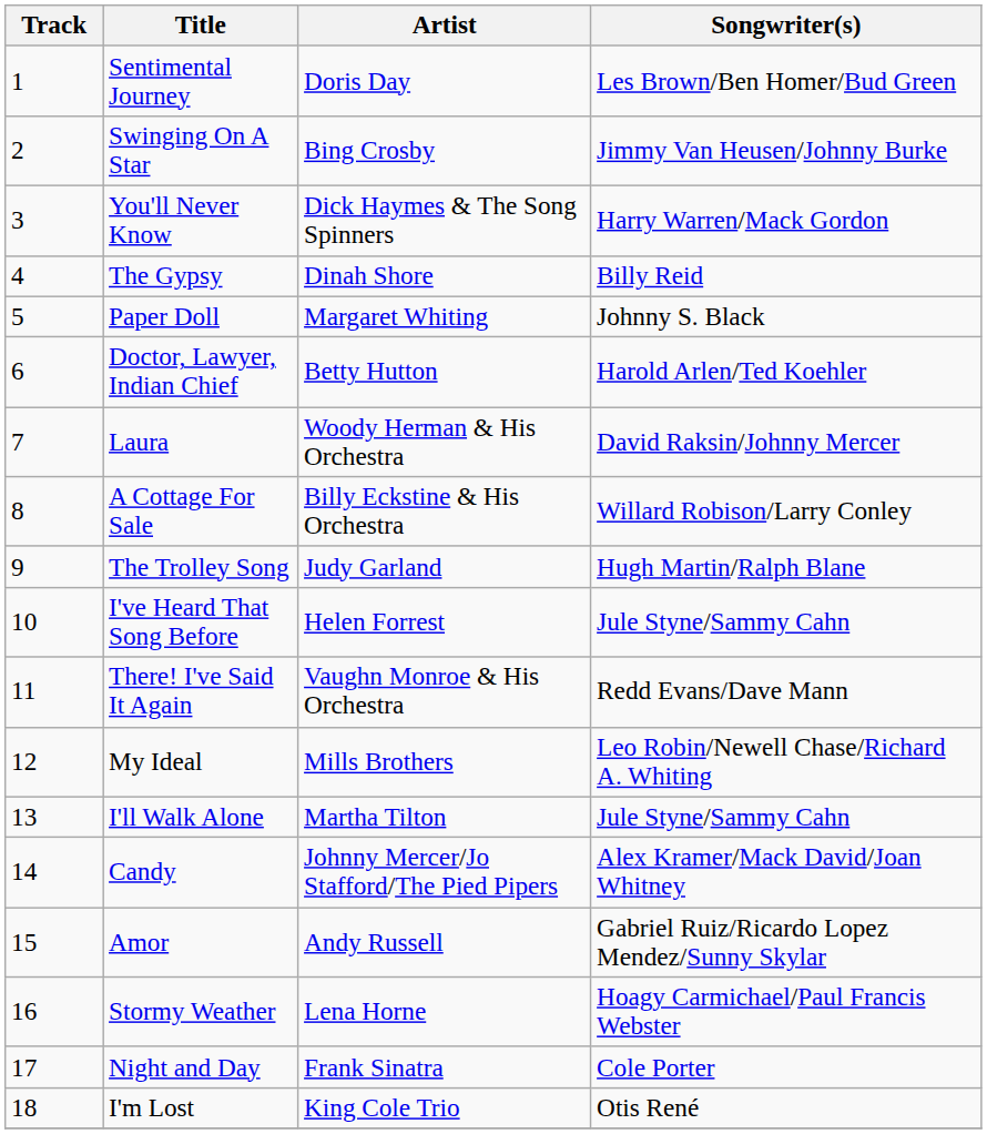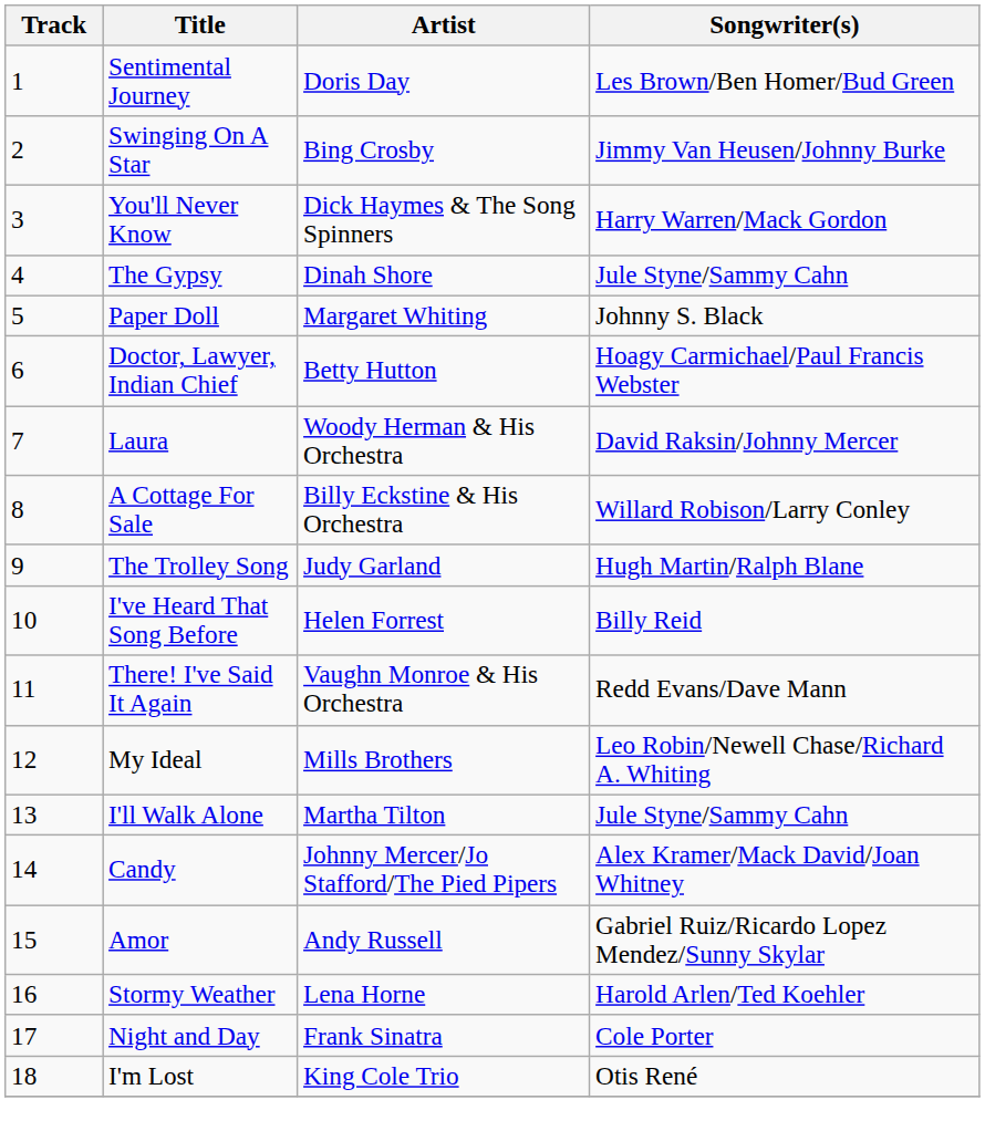 <table class="wikitable">
 <tr>
 <th width=10%>Track</th>
 <th width=20%>Title</th>
 <th width=30%>Artist</th>
 <th width=40%>Songwriter(s)</th>
 </tr>
 <tr>
 <td>1</td>
 <td><a href='#'>Sentimental Journey</a></td>
 <td><a href='#'>Doris Day</a></td>
 <td><a href='#'>Les Brown</a>/Ben Homer/<a href='#'>Bud Green</a></td>
 </tr>
 <tr>
 <td>2</td>
 <td><a href='#'>Swinging On A Star</a></td>
 <td><a href='#'>Bing Crosby</a></td>
 <td><a href='#'>Jimmy Van Heusen</a>/<a href='#'>Johnny Burke</a></td>
 </tr>
 <tr>
 <td>3</td>
 <td><a href='#'>You'll Never Know</a></td>
 <td><a href='#'>Dick Haymes</a> & The Song Spinners</td>
 <td><a href='#'>Harry Warren</a>/<a href='#'>Mack Gordon</a></td>
 </tr>
 <tr>
 <td>4</td>
 <td><a href='#'>The Gypsy</a></td>
 <td><a href='#'>Dinah Shore</a></td>
-<td><a href='#'>Billy Reid</a></td>
+<td><a href='#'>Jule Styne</a>/<a href='#'>Sammy Cahn</a></td>
 </tr>
 <tr>
 <td>5</td>
 <td><a href='#'>Paper Doll</a></td>
 <td><a href='#'>Margaret Whiting</a></td>
 <td>Johnny S. Black</td>
 </tr>
 <tr>
 <td>6</td>
 <td><a href='#'>Doctor, Lawyer, Indian Chief</a></td>
 <td><a href='#'>Betty Hutton</a></td>
-<td><a href='#'>Harold Arlen</a>/<a href='#'>Ted Koehler</a></td>
+<td><a href='#'>Hoagy Carmichael</a>/<a href='#'>Paul Francis Webster</a></td>
 </tr>
 <tr>
 <td>7</td>
 <td><a href='#'>Laura</a></td>
 <td><a href='#'>Woody Herman</a> & His Orchestra</td>
 <td><a href='#'>David Raksin</a>/<a href='#'>Johnny Mercer</a></td>
 </tr>
 <tr>
 <td>8</td>
 <td><a href='#'>A Cottage For Sale</a></td>
 <td><a href='#'>Billy Eckstine</a> & His Orchestra</td>
 <td><a href='#'>Willard Robison</a>/Larry Conley</td>
 </tr>
 <tr>
 <td>9</td>
 <td><a href='#'>The Trolley Song</a></td>
 <td><a href='#'>Judy Garland</a></td>
 <td><a href='#'>Hugh Martin</a>/<a href='#'>Ralph Blane</a></td>
 </tr>
 <tr>
 <td>10</td>
 <td><a href='#'>I've Heard That Song Before</a></td>
 <td><a href='#'>Helen Forrest</a></td>
-<td><a href='#'>Jule Styne</a>/<a href='#'>Sammy Cahn</a></td>
+<td><a href='#'>Billy Reid</a></td>
 </tr>
 <tr>
 <td>11</td>
 <td><a href='#'>There! I've Said It Again</a></td>
 <td><a href='#'>Vaughn Monroe</a> & His Orchestra</td>
 <td>Redd Evans/Dave Mann</td>
 </tr>
 <tr>
 <td>12</td>
 <td>My Ideal</td>
 <td><a href='#'>Mills Brothers</a></td>
 <td><a href='#'>Leo Robin</a>/Newell Chase/<a href='#'>Richard A. Whiting</a></td>
 </tr>
 <tr>
 <td>13</td>
 <td><a href='#'>I'll Walk Alone</a></td>
 <td><a href='#'>Martha Tilton</a></td>
 <td><a href='#'>Jule Styne</a>/<a href='#'>Sammy Cahn</a></td>
 </tr>
 <tr>
 <td>14</td>
 <td><a href='#'>Candy</a></td>
 <td><a href='#'>Johnny Mercer</a>/<a href='#'>Jo Stafford</a>/<a href='#'>The Pied Pipers</a></td>
 <td><a href='#'>Alex Kramer</a>/<a href='#'>Mack David</a>/<a href='#'>Joan Whitney</a></td>
 </tr>
 <tr>
 <td>15</td>
 <td><a href='#'>Amor</a></td>
 <td><a href='#'>Andy Russell</a></td>
 <td>Gabriel Ruiz/Ricardo Lopez Mendez/<a href='#'>Sunny Skylar</a></td>
 </tr>
 <tr>
 <td>16</td>
 <td><a href='#'>Stormy Weather</a></td>
 <td><a href='#'>Lena Horne</a></td>
-<td><a href='#'>Hoagy Carmichael</a>/<a href='#'>Paul Francis Webster</a></td>
+<td><a href='#'>Harold Arlen</a>/<a href='#'>Ted Koehler</a></td>
 </tr>
 <tr>
 <td>17</td>
 <td><a href='#'>Night and Day</a></td>
 <td><a href='#'>Frank Sinatra</a></td>
 <td><a href='#'>Cole Porter</a></td>
 </tr>
 <tr>
 <td>18</td>
 <td>I'm Lost</td>
 <td><a href='#'>King Cole Trio</a></td>
 <td>Otis René</td>
 </tr>
 <tr>
 </tr>
 </table>
